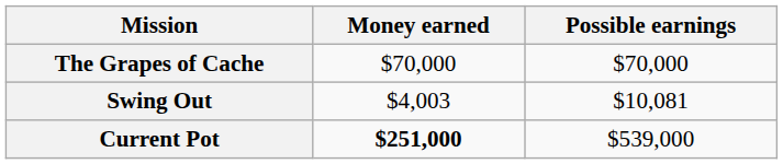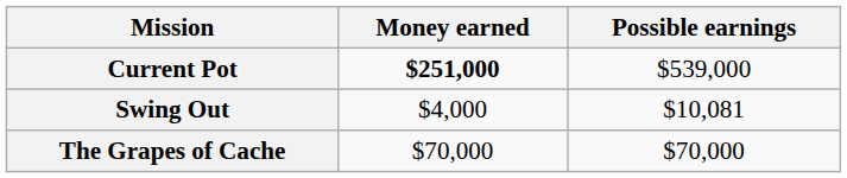 <table class="wikitable plainrowheaders floatright" style="font-size: 95%; margin: 10px; text-align: center;" align="right" width="40%">
 <tr>
 <th scope="col">Mission</th>
 <th scope="col">Money earned</th>
 <th scope="col">Possible earnings</th>
 </tr>
 <tr>
+<th scope="row"><strong><span>Current Pot</span></strong></th>
+<td><strong><span>$251,000</span></strong></td>
+<td>$539,000</td>
+</tr>
+<tr>
+<th scope="row">Swing Out</th>
+<td>$4,000</td>
+<td>$10,081</td>
+</tr>
+<tr>
 <th scope="row">The Grapes of Cache</th>
 <td>$70,000</td>
 <td>$70,000</td>
 </tr>
-<tr>
-<th scope="row">Swing Out</th>
-<td>$4,003</td>
-<td>$10,081</td>
-</tr>
-<tr>
-<th scope="row"><strong><span>Current Pot</span></strong></th>
-<td><strong><span>$251,000</span></strong></td>
-<td>$539,000</td>
-</tr>
 </table>
